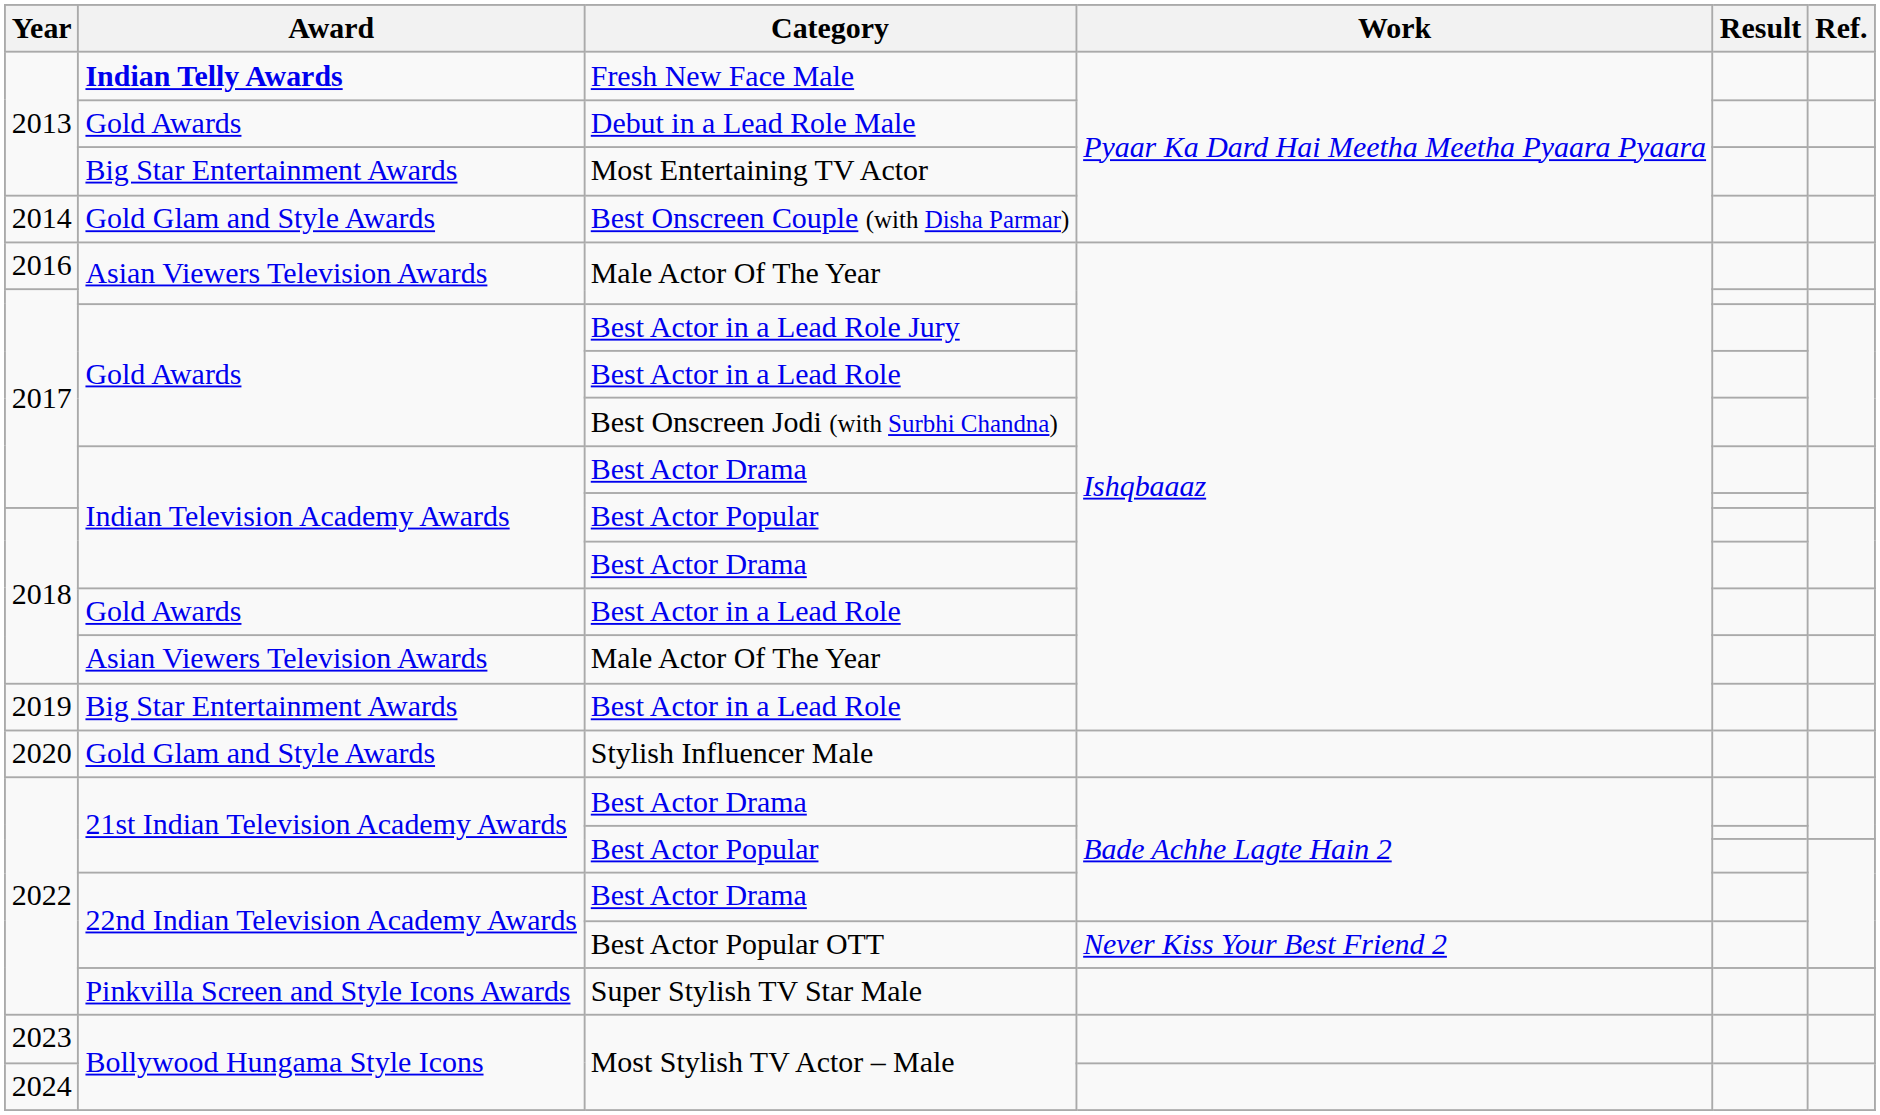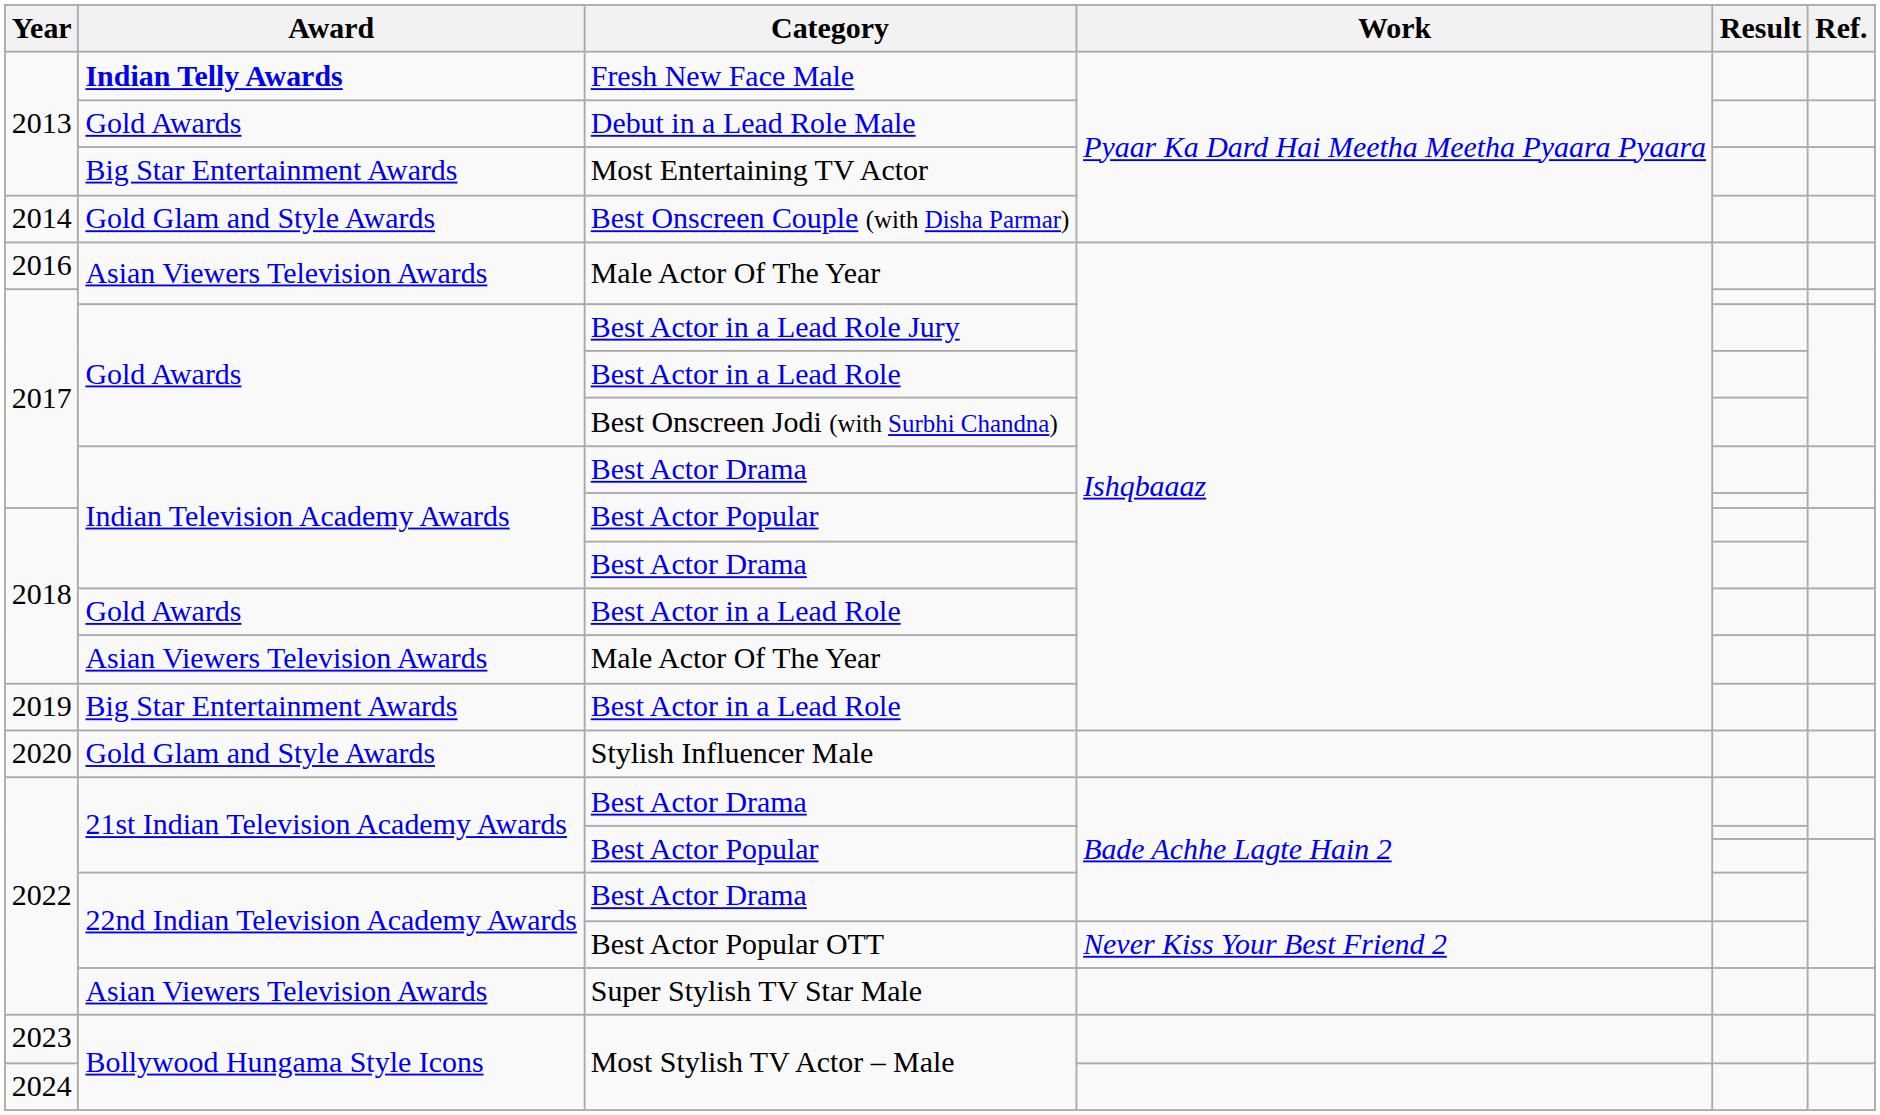 <table class="wikitable">
 <tr>
 <th>Year</th>
 <th>Award</th>
 <th>Category</th>
 <th>Work</th>
 <th>Result</th>
 <th>Ref.</th>
 </tr>
 <tr>
 <td rowspan="3">2013</td>
 <td><strong><a href='#'>Indian Telly Awards</a></strong></td>
 <td><a href='#'>Fresh New Face Male</a></td>
 <td rowspan="4"><em><a href='#'>Pyaar Ka Dard Hai Meetha Meetha Pyaara Pyaara</a></em></td>
 <td></td>
 <td></td>
 </tr>
 <tr>
 <td><a href='#'>Gold Awards</a></td>
 <td><a href='#'>Debut in a Lead Role Male</a></td>
 <td></td>
 <td></td>
 </tr>
 <tr>
 <td><a href='#'>Big Star Entertainment Awards</a></td>
 <td>Most Entertaining TV Actor</td>
 <td></td>
 <td></td>
 </tr>
 <tr>
 <td>2014</td>
 <td><a href='#'>Gold Glam and Style Awards</a></td>
 <td><a href='#'>Best Onscreen Couple</a> <small>(with <a href='#'>Disha Parmar</a>)</small></td>
 <td></td>
 <td></td>
 </tr>
 <tr>
 <td>2016</td>
 <td rowspan="2"><a href='#'>Asian Viewers Television Awards</a></td>
 <td rowspan="2">Male Actor Of The Year</td>
 <td rowspan="12"><em><a href='#'>Ishqbaaaz</a></em></td>
 <td></td>
 <td></td>
 </tr>
 <tr>
 <td rowspan="6">2017</td>
 <td></td>
 <td></td>
 </tr>
 <tr>
 <td rowspan="3"><a href='#'>Gold Awards</a></td>
 <td><a href='#'>Best Actor in a Lead Role Jury</a></td>
 <td></td>
 <td rowspan="3"></td>
 </tr>
 <tr>
 <td><a href='#'>Best Actor in a Lead Role</a></td>
 <td></td>
 </tr>
 <tr>
 <td>Best Onscreen Jodi <small>(with <a href='#'>Surbhi Chandna</a>)</small></td>
 <td></td>
 </tr>
 <tr>
 <td rowspan="4"><a href='#'>Indian Television Academy Awards</a></td>
 <td><a href='#'>Best Actor Drama</a></td>
 <td></td>
 <td rowspan="2"></td>
 </tr>
 <tr>
 <td rowspan="2"><a href='#'>Best Actor Popular</a></td>
 <td></td>
 </tr>
 <tr>
 <td rowspan="4">2018</td>
 <td></td>
 <td rowspan="2"></td>
 </tr>
 <tr>
 <td><a href='#'>Best Actor Drama</a></td>
 <td></td>
 </tr>
 <tr>
 <td><a href='#'>Gold Awards</a></td>
 <td><a href='#'>Best Actor in a Lead Role</a></td>
 <td></td>
 <td></td>
 </tr>
 <tr>
 <td><a href='#'>Asian Viewers Television Awards</a></td>
 <td>Male Actor Of The Year</td>
 <td></td>
 <td></td>
 </tr>
 <tr>
 <td>2019</td>
 <td><a href='#'>Big Star Entertainment Awards</a></td>
 <td><a href='#'>Best Actor in a Lead Role</a></td>
 <td></td>
 <td></td>
 </tr>
 <tr>
 <td>2020</td>
 <td><a href='#'>Gold Glam and Style Awards</a></td>
 <td>Stylish Influencer Male</td>
 <td></td>
 <td></td>
 <td></td>
 </tr>
 <tr>
 <td rowspan="6">2022</td>
 <td rowspan="3"><a href='#'>21st Indian Television Academy Awards</a></td>
 <td><a href='#'>Best Actor Drama</a></td>
 <td rowspan="4"><em><a href='#'>Bade Achhe Lagte Hain 2</a></em></td>
 <td></td>
 <td rowspan="2"></td>
 </tr>
 <tr>
 <td rowspan="2"><a href='#'>Best Actor Popular</a></td>
 <td></td>
 </tr>
 <tr>
 <td></td>
 <td rowspan="3"></td>
 </tr>
 <tr>
 <td rowspan=2><a href='#'>22nd Indian Television Academy Awards</a></td>
 <td><a href='#'>Best Actor Drama</a></td>
 <td></td>
 </tr>
 <tr>
 <td>Best Actor Popular OTT</td>
 <td><em><a href='#'>Never Kiss Your Best Friend 2</a></em></td>
 <td></td>
 </tr>
 <tr>
-<td><a href='#'>Pinkvilla Screen and Style Icons Awards</a></td>
+<td><a href='#'>Asian Viewers Television Awards</a></td>
 <td>Super Stylish TV Star Male</td>
 <td></td>
 <td></td>
 <td></td>
 </tr>
 <tr>
 <td>2023</td>
 <td rowspan="2"><a href='#'>Bollywood Hungama Style Icons</a></td>
 <td rowspan="2">Most Stylish TV Actor – Male</td>
 <td></td>
 <td></td>
 <td></td>
 </tr>
 <tr>
 <td>2024</td>
 <td></td>
 <td></td>
 <td></td>
 </tr>
 </table>
